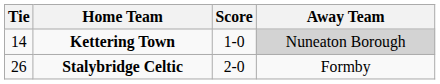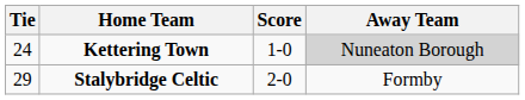 <table class="wikitable" style="text-align:center;">
 <tr>
 <th width=20>Tie</th>
 <th width=175>Home Team</th>
 <th width=20>Score</th>
 <th width=175>Away Team</th>
 </tr>
 <tr>
-<td>14</td>
+<td>24</td>
 <td><strong>Kettering Town</strong></td>
 <td>1-0</td>
 <td style="background: lightgrey;">Nuneaton Borough</td>
 </tr>
 <tr>
-<td>26</td>
+<td>29</td>
 <td><strong>Stalybridge Celtic</strong></td>
 <td>2-0</td>
 <td>Formby</td>
 </tr>
 </table>
